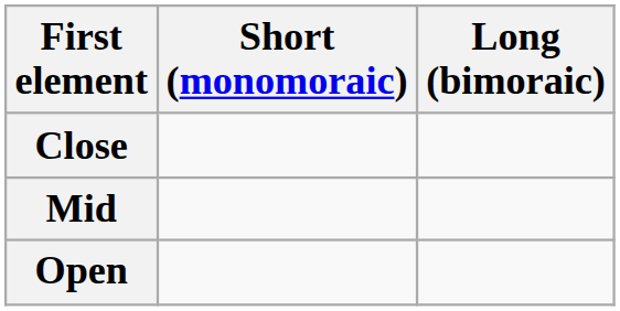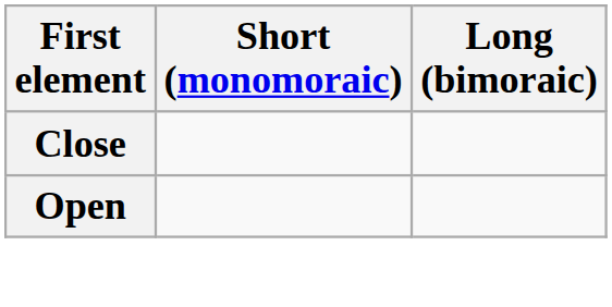 <table class="wikitable" style="text-align: center">
 <tr>
 <th scope="col">First<br>element</th>
 <th scope="col">Short<br>(<a href='#'>monomoraic</a>)</th>
 <th scope="col">Long<br>(bimoraic)</th>
 </tr>
 <tr>
 <th scope="row">Close</th>
 <td></td>
 <td></td>
 </tr>
 <tr>
-<th scope="row">Mid</th>
-<td></td>
-<td></td>
-</tr>
-<tr>
 <th scope="row">Open</th>
 <td></td>
 <td></td>
 </tr>
 </table>
